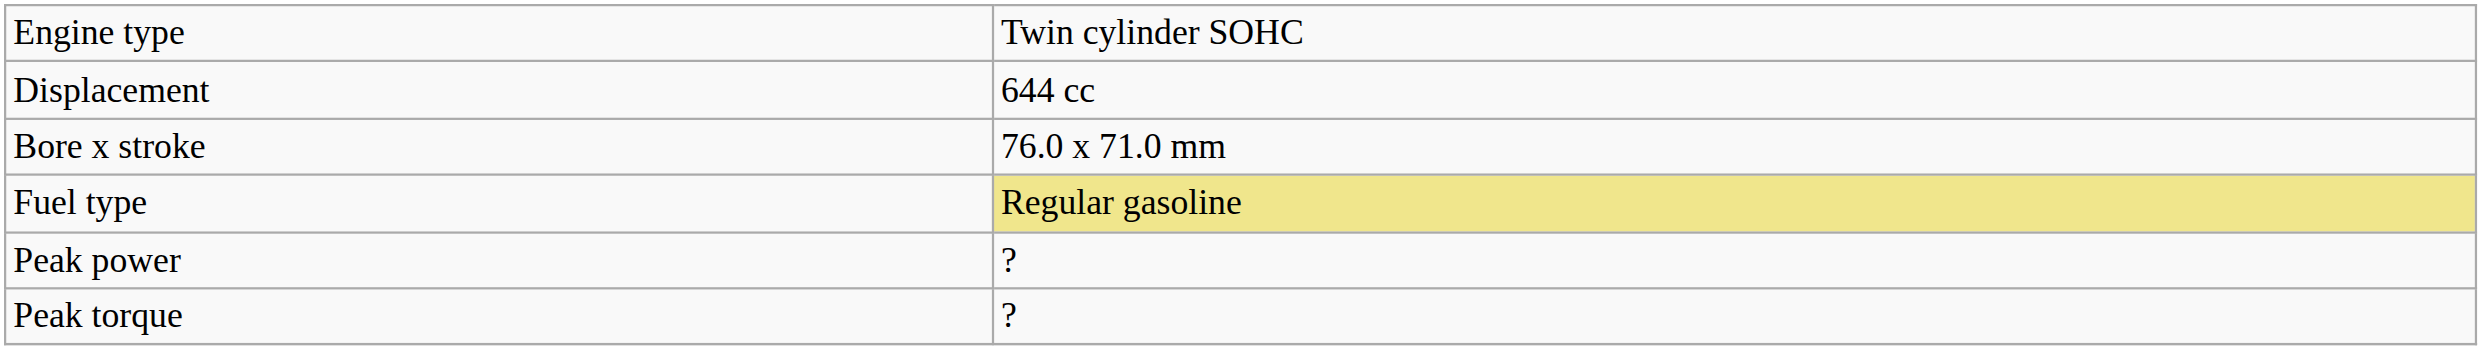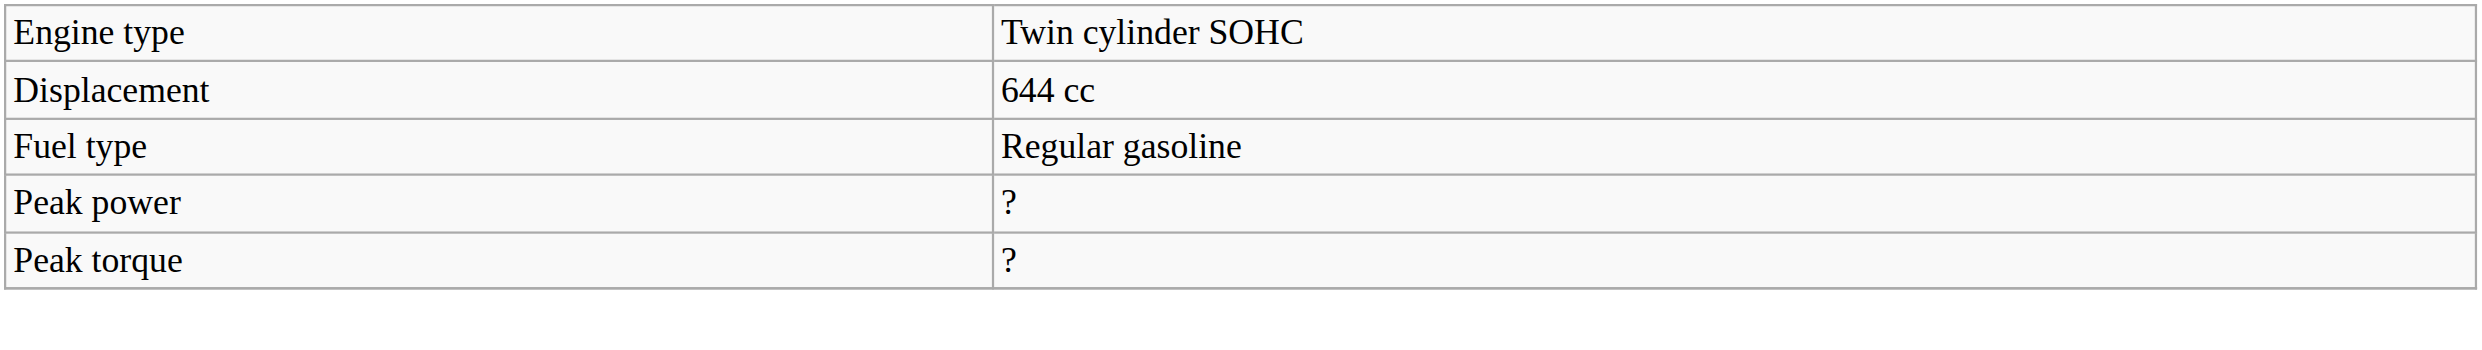 <table class="wikitable" width="70%">
 <tr>
 <td>Engine type</td>
 <td>Twin cylinder SOHC</td>
 </tr>
 <tr>
 <td>Displacement</td>
 <td>644 cc</td>
 </tr>
 <tr>
-<td>Bore x stroke</td>
-<td>76.0 x 71.0 mm</td>
-</tr>
-<tr>
 <td>Fuel type</td>
-<td style="background: khaki;">Regular gasoline</td>
+<td>Regular gasoline</td>
 </tr>
 <tr>
 <td>Peak power</td>
 <td>?</td>
 </tr>
 <tr>
 <td>Peak torque</td>
 <td>?</td>
 </tr>
 <tr>
 </tr>
 </table>
